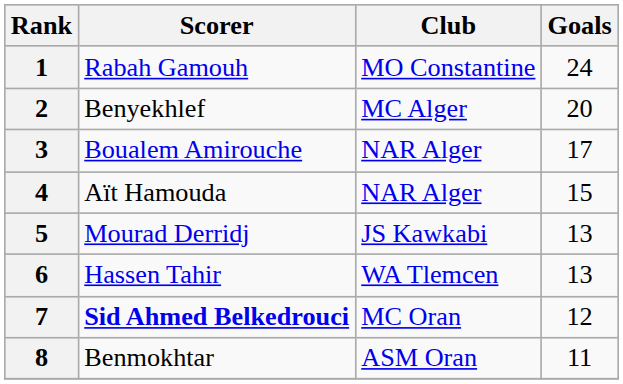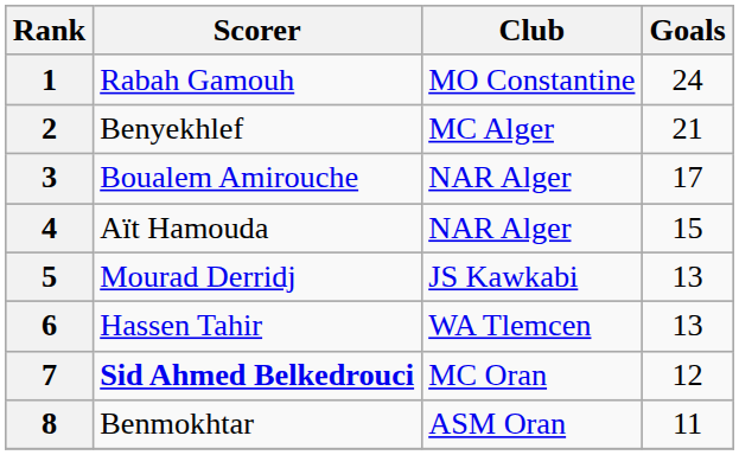 <table class="wikitable" style="text-align:center">
 <tr>
 <th>Rank</th>
 <th>Scorer</th>
 <th>Club</th>
 <th>Goals</th>
 </tr>
 <tr>
 <th>1</th>
 <td align="left"> <a href='#'>Rabah Gamouh</a></td>
 <td align="left"><a href='#'>MO Constantine</a></td>
 <td style="text-align:center;">24</td>
 </tr>
 <tr>
 <th>2</th>
 <td align="left"> Benyekhlef</td>
 <td align="left"><a href='#'>MC Alger</a></td>
-<td style="text-align:center;">20</td>
+<td style="text-align:center;">21</td>
 </tr>
 <tr>
 <th>3</th>
 <td align="left"> <a href='#'>Boualem Amirouche</a></td>
 <td align="left"><a href='#'>NAR Alger</a></td>
 <td style="text-align:center;">17</td>
 </tr>
 <tr>
 <th>4</th>
 <td align="left"> Aït Hamouda</td>
 <td align="left"><a href='#'>NAR Alger</a></td>
 <td style="text-align:center;">15</td>
 </tr>
 <tr>
 <th>5</th>
 <td align="left"> <a href='#'>Mourad Derridj</a></td>
 <td align="left"><a href='#'>JS Kawkabi</a></td>
 <td style="text-align:center;">13</td>
 </tr>
 <tr>
 <th>6</th>
 <td align="left"> <a href='#'>Hassen Tahir</a></td>
 <td align="left"><a href='#'>WA Tlemcen</a></td>
 <td style="text-align:center;">13</td>
 </tr>
 <tr>
 <th>7</th>
 <td align="left"><strong> <a href='#'>Sid Ahmed Belkedrouci</a></strong></td>
 <td align="left"><a href='#'>MC Oran</a></td>
 <td style="text-align:center;">12</td>
 </tr>
 <tr>
 <th>8</th>
 <td align="left"> Benmokhtar</td>
 <td align="left"><a href='#'>ASM Oran</a></td>
 <td style="text-align:center;">11</td>
 </tr>
 <tr>
 </tr>
 </table>
